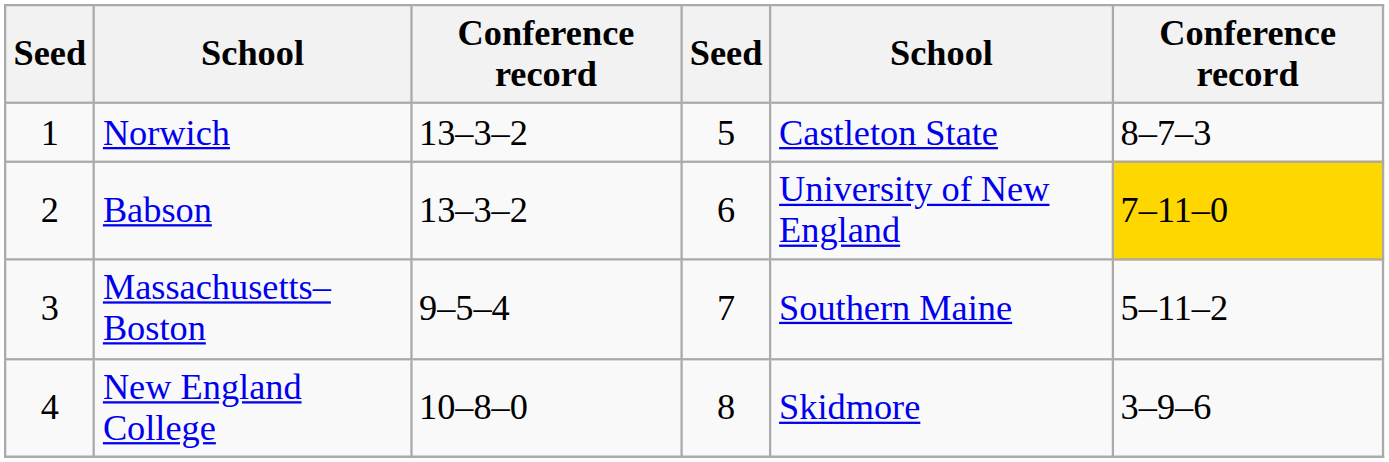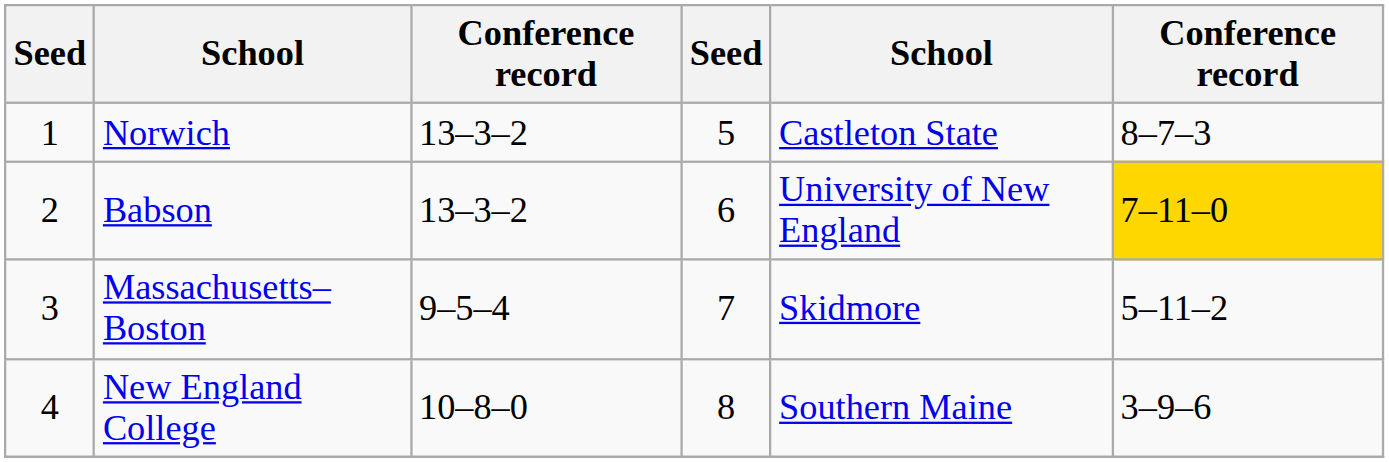 <table class="wikitable">
 <tr>
 <th>Seed</th>
 <th>School</th>
 <th>Conference record</th>
 <th>Seed</th>
 <th>School</th>
 <th>Conference record</th>
 </tr>
 <tr>
 <td align=center>1</td>
 <td><a href='#'>Norwich</a></td>
 <td>13–3–2</td>
 <td align=center>5</td>
 <td><a href='#'>Castleton State</a></td>
 <td>8–7–3</td>
 </tr>
 <tr>
 <td align=center>2</td>
 <td><a href='#'>Babson</a></td>
 <td>13–3–2</td>
 <td align=center>6</td>
 <td><a href='#'>University of New England</a></td>
 <td style="background: gold;">7–11–0</td>
 </tr>
 <tr>
 <td align=center>3</td>
 <td><a href='#'>Massachusetts–Boston</a></td>
 <td>9–5–4</td>
 <td align=center>7</td>
-<td><a href='#'>Southern Maine</a></td>
+<td><a href='#'>Skidmore</a></td>
 <td>5–11–2</td>
 </tr>
 <tr>
 <td align=center>4</td>
 <td><a href='#'>New England College</a></td>
 <td>10–8–0</td>
 <td align=center>8</td>
-<td><a href='#'>Skidmore</a></td>
+<td><a href='#'>Southern Maine</a></td>
 <td>3–9–6</td>
 </tr>
 <tr>
 </tr>
 </table>
